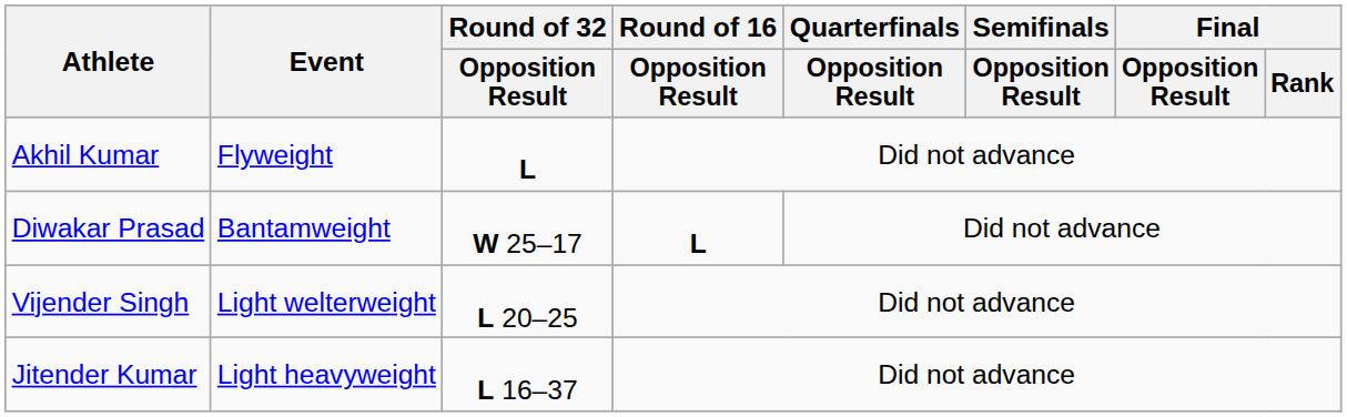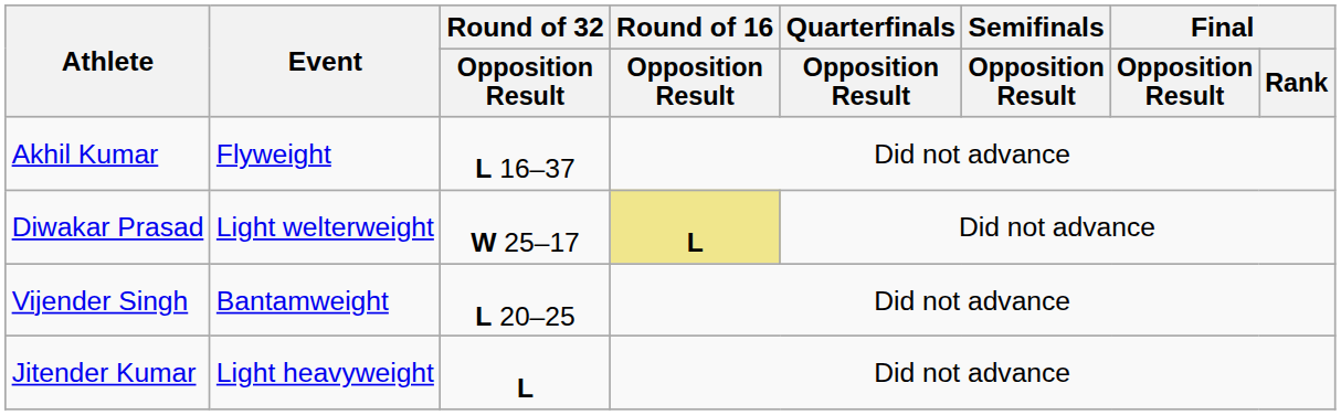 <table class="wikitable" style="font-size:90%">
 <tr>
 <th rowspan="2">Athlete</th>
 <th rowspan="2">Event</th>
 <th>Round of 32</th>
 <th>Round of 16</th>
 <th>Quarterfinals</th>
 <th>Semifinals</th>
 <th colspan=2>Final</th>
 </tr>
 <tr style="font-size:95%">
 <th>Opposition<br>Result</th>
 <th>Opposition<br>Result</th>
 <th>Opposition<br>Result</th>
 <th>Opposition<br>Result</th>
 <th>Opposition<br>Result</th>
 <th>Rank</th>
 </tr>
 <tr align=center>
 <td align=left><a href='#'>Akhil Kumar</a></td>
 <td align=left><a href='#'>Flyweight</a></td>
-<td><br><strong>L</strong> </td>
+<td><br><strong>L</strong> 16–37</td>
 <td colspan=5>Did not advance</td>
 </tr>
 <tr align=center>
 <td align=left><a href='#'>Diwakar Prasad</a></td>
-<td align=left><a href='#'>Bantamweight</a></td>
+<td align=left><a href='#'>Light welterweight</a></td>
 <td><br><strong>W</strong> 25–17</td>
-<td><br><strong>L</strong> </td>
+<td style="background: khaki;"><br><strong>L</strong> </td>
 <td colspan=4>Did not advance</td>
 </tr>
 <tr align=center>
 <td align=left><a href='#'>Vijender Singh</a></td>
-<td align=left><a href='#'>Light welterweight</a></td>
+<td align=left><a href='#'>Bantamweight</a></td>
 <td><br><strong>L</strong> 20–25</td>
 <td colspan=5>Did not advance</td>
 </tr>
 <tr align=center>
 <td align=left><a href='#'>Jitender Kumar</a></td>
 <td align=left><a href='#'>Light heavyweight</a></td>
-<td><br><strong>L</strong> 16–37</td>
+<td><br><strong>L</strong> </td>
 <td colspan=5>Did not advance</td>
 </tr>
 </table>
